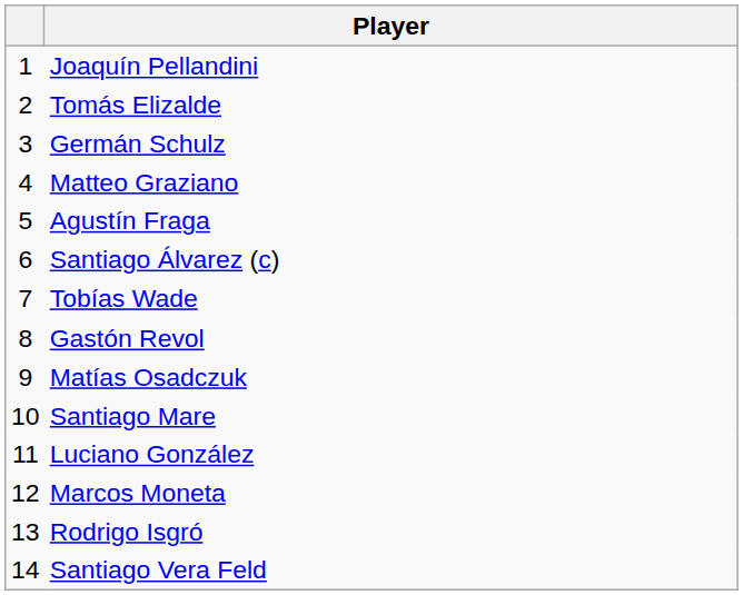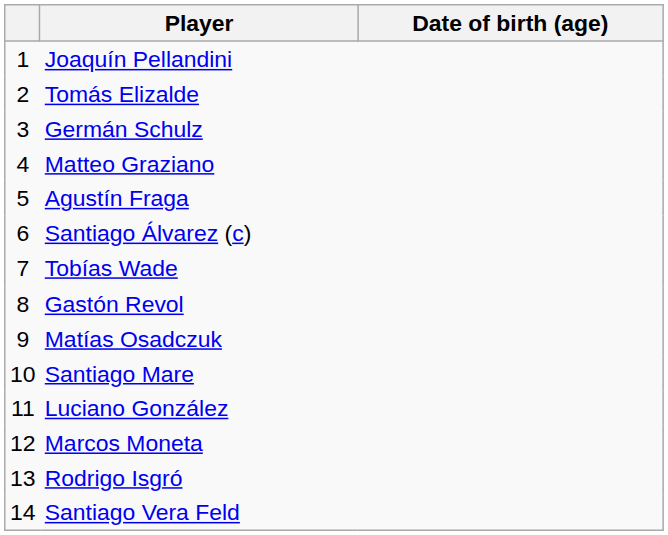 <table class="sortable wikitable plainrowheaders" style="font-size:95%; width: 70%">
 <tr>
 <th scope="col" style="width:4%"></th>
 <th scope="col">Player</th>
+<th scope="col">Date of birth (age)</th>
 </tr>
 <tr>
 <td style="text-align:center; border:0">1</td>
 <td style="text-align:left; border:0"><a href='#'>Joaquín Pellandini</a></td>
+<td style="text-align:left; border:0"></td>
 </tr>
 <tr>
 <td style="text-align:center; border:0">2</td>
 <td style="text-align:left; border:0"><a href='#'>Tomás Elizalde</a></td>
+<td style="text-align:left; border:0"></td>
 </tr>
 <tr>
 <td style="text-align:center; border:0">3</td>
 <td style="text-align:left; border:0"><a href='#'>Germán Schulz</a></td>
+<td style="text-align:left; border:0"></td>
 </tr>
 <tr>
 <td style="text-align:center; border:0">4</td>
 <td style="text-align:left; border:0"><a href='#'>Matteo Graziano</a></td>
+<td style="text-align:left; border:0"></td>
 </tr>
 <tr>
 <td style="text-align:center; border:0">5</td>
 <td style="text-align:left; border:0"><a href='#'>Agustín Fraga</a></td>
+<td style="text-align:left; border:0"></td>
 </tr>
 <tr>
 <td style="text-align:center; border:0">6</td>
 <td style="text-align:left; border:0"><a href='#'>Santiago Álvarez</a> (<a href='#'>c</a>)</td>
+<td style="text-align:left; border:0"></td>
 </tr>
 <tr>
 <td style="text-align:center; border:0">7</td>
 <td style="text-align:left; border:0"><a href='#'>Tobías Wade</a></td>
+<td style="text-align:left; border:0"></td>
 </tr>
 <tr>
 <td style="text-align:center; border:0">8</td>
 <td style="text-align:left; border:0"><a href='#'>Gastón Revol</a></td>
+<td style="text-align:left; border:0"></td>
 </tr>
 <tr>
 <td style="text-align:center; border:0">9</td>
 <td style="text-align:left; border:0"><a href='#'>Matías Osadczuk</a></td>
+<td style="text-align:left; border:0"></td>
 </tr>
 <tr>
 <td style="text-align:center; border:0">10</td>
 <td style="text-align:left; border:0"><a href='#'>Santiago Mare</a></td>
+<td style="text-align:left; border:0"></td>
 </tr>
 <tr>
 <td style="text-align:center; border:0">11</td>
 <td style="text-align:left; border:0"><a href='#'>Luciano González</a></td>
+<td style="text-align:left; border:0"></td>
 </tr>
 <tr>
 <td style="text-align:center; border:0">12</td>
 <td style="text-align:left; border:0"><a href='#'>Marcos Moneta</a></td>
+<td style="text-align:left; border:0"></td>
 </tr>
 <tr>
 <td style="text-align:center; border:0">13</td>
 <td style="text-align:left; border:0"><a href='#'>Rodrigo Isgró</a></td>
+<td style="text-align:left; border:0"></td>
 </tr>
 <tr>
 <td style="text-align:center; border:0">14</td>
 <td style="text-align:left; border:0"><a href='#'>Santiago Vera Feld</a></td>
+<td style="text-align:left; border:0"></td>
 </tr>
 </table>
